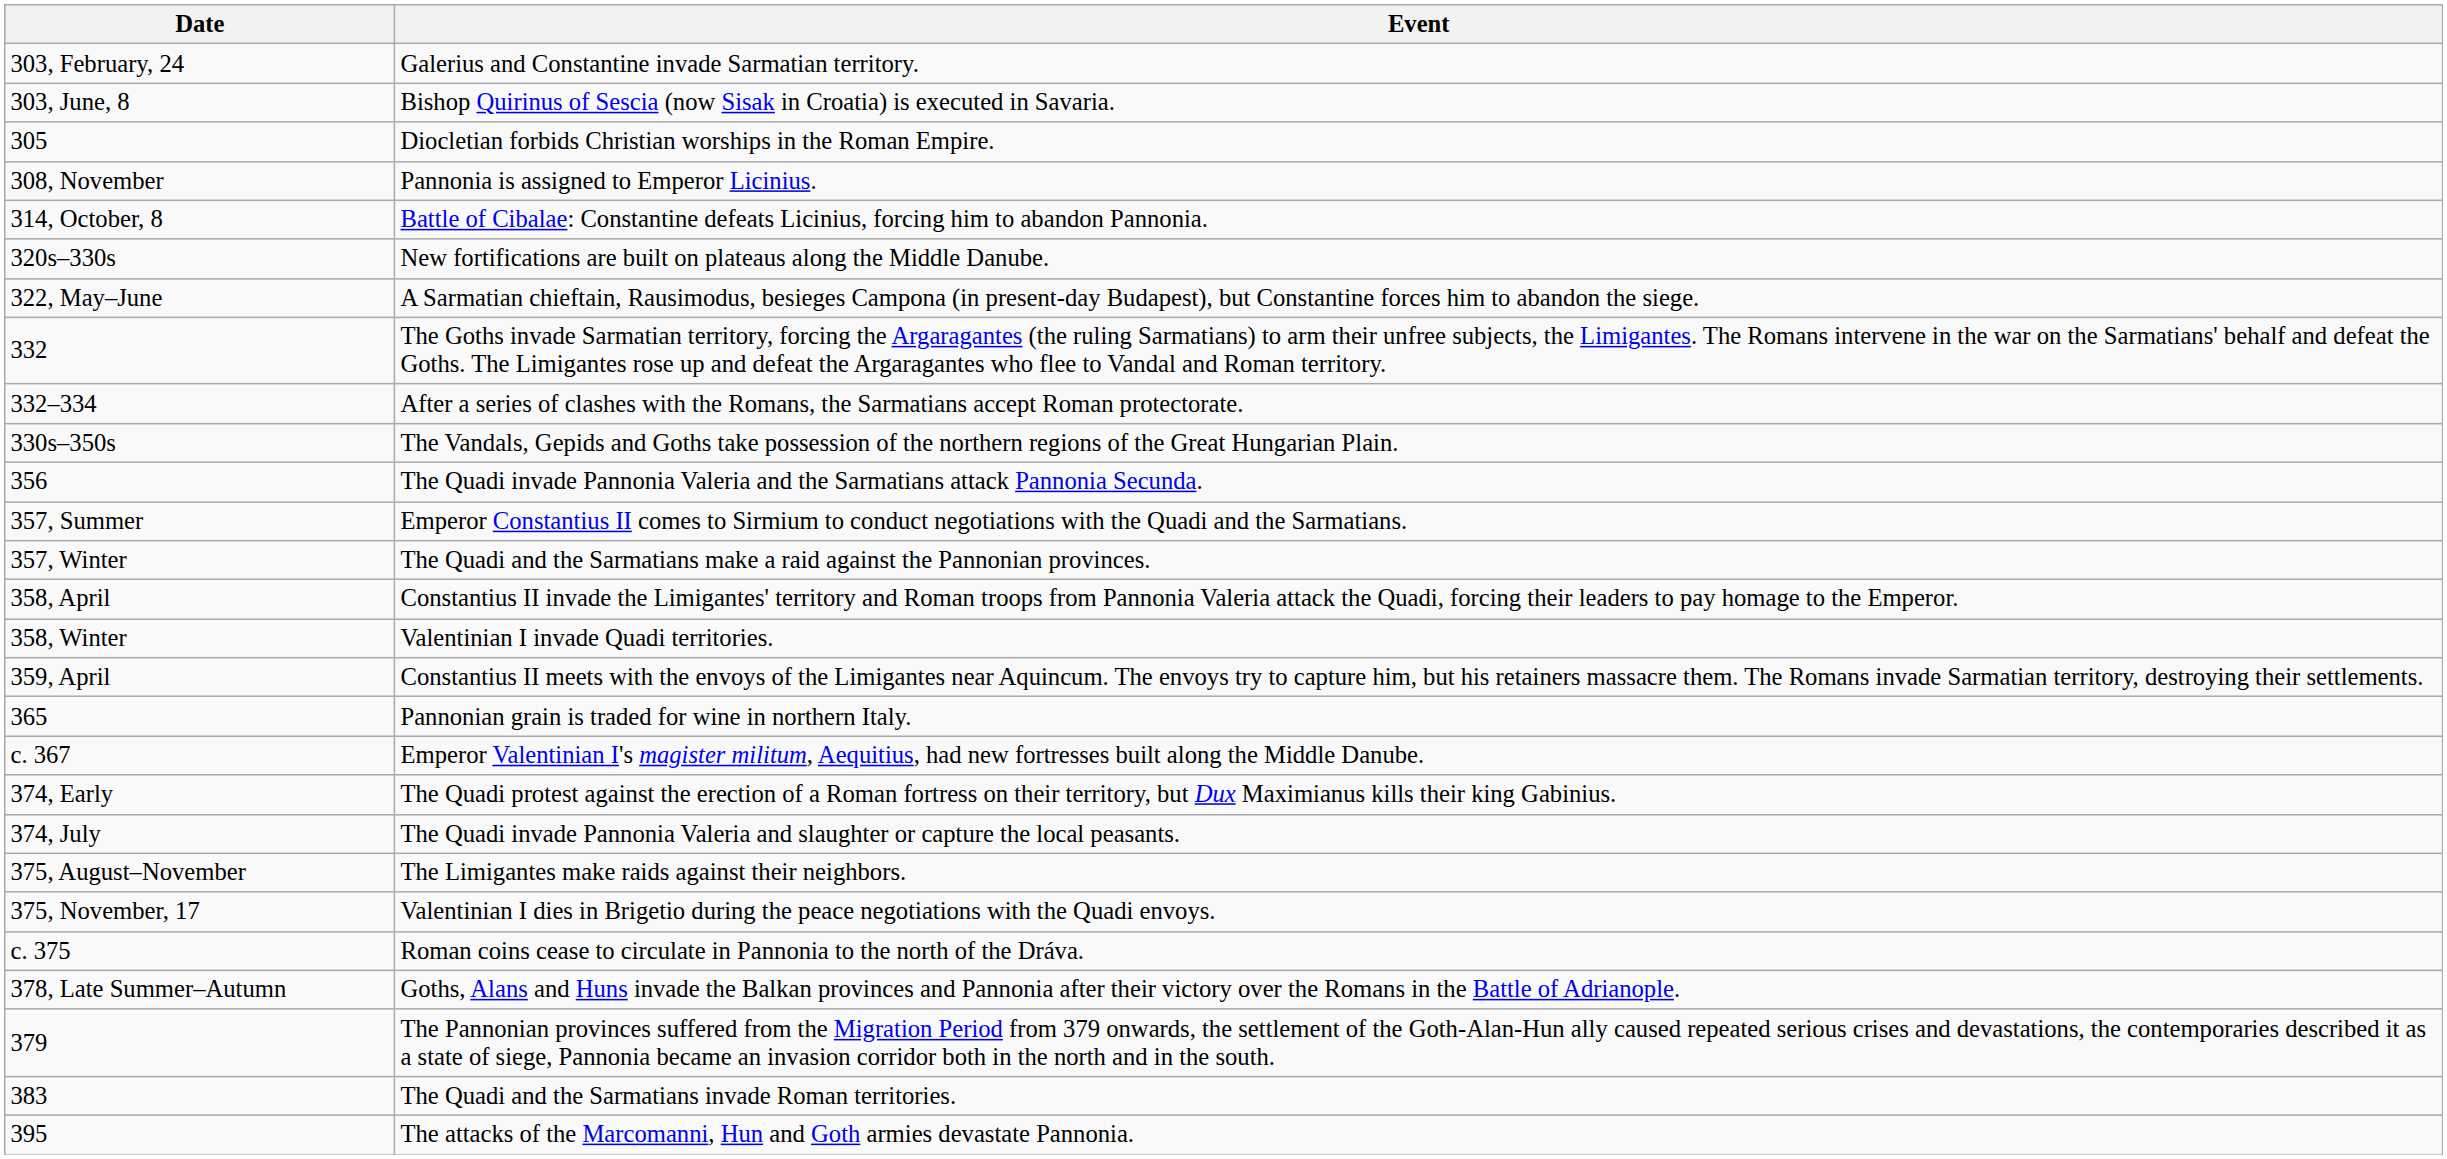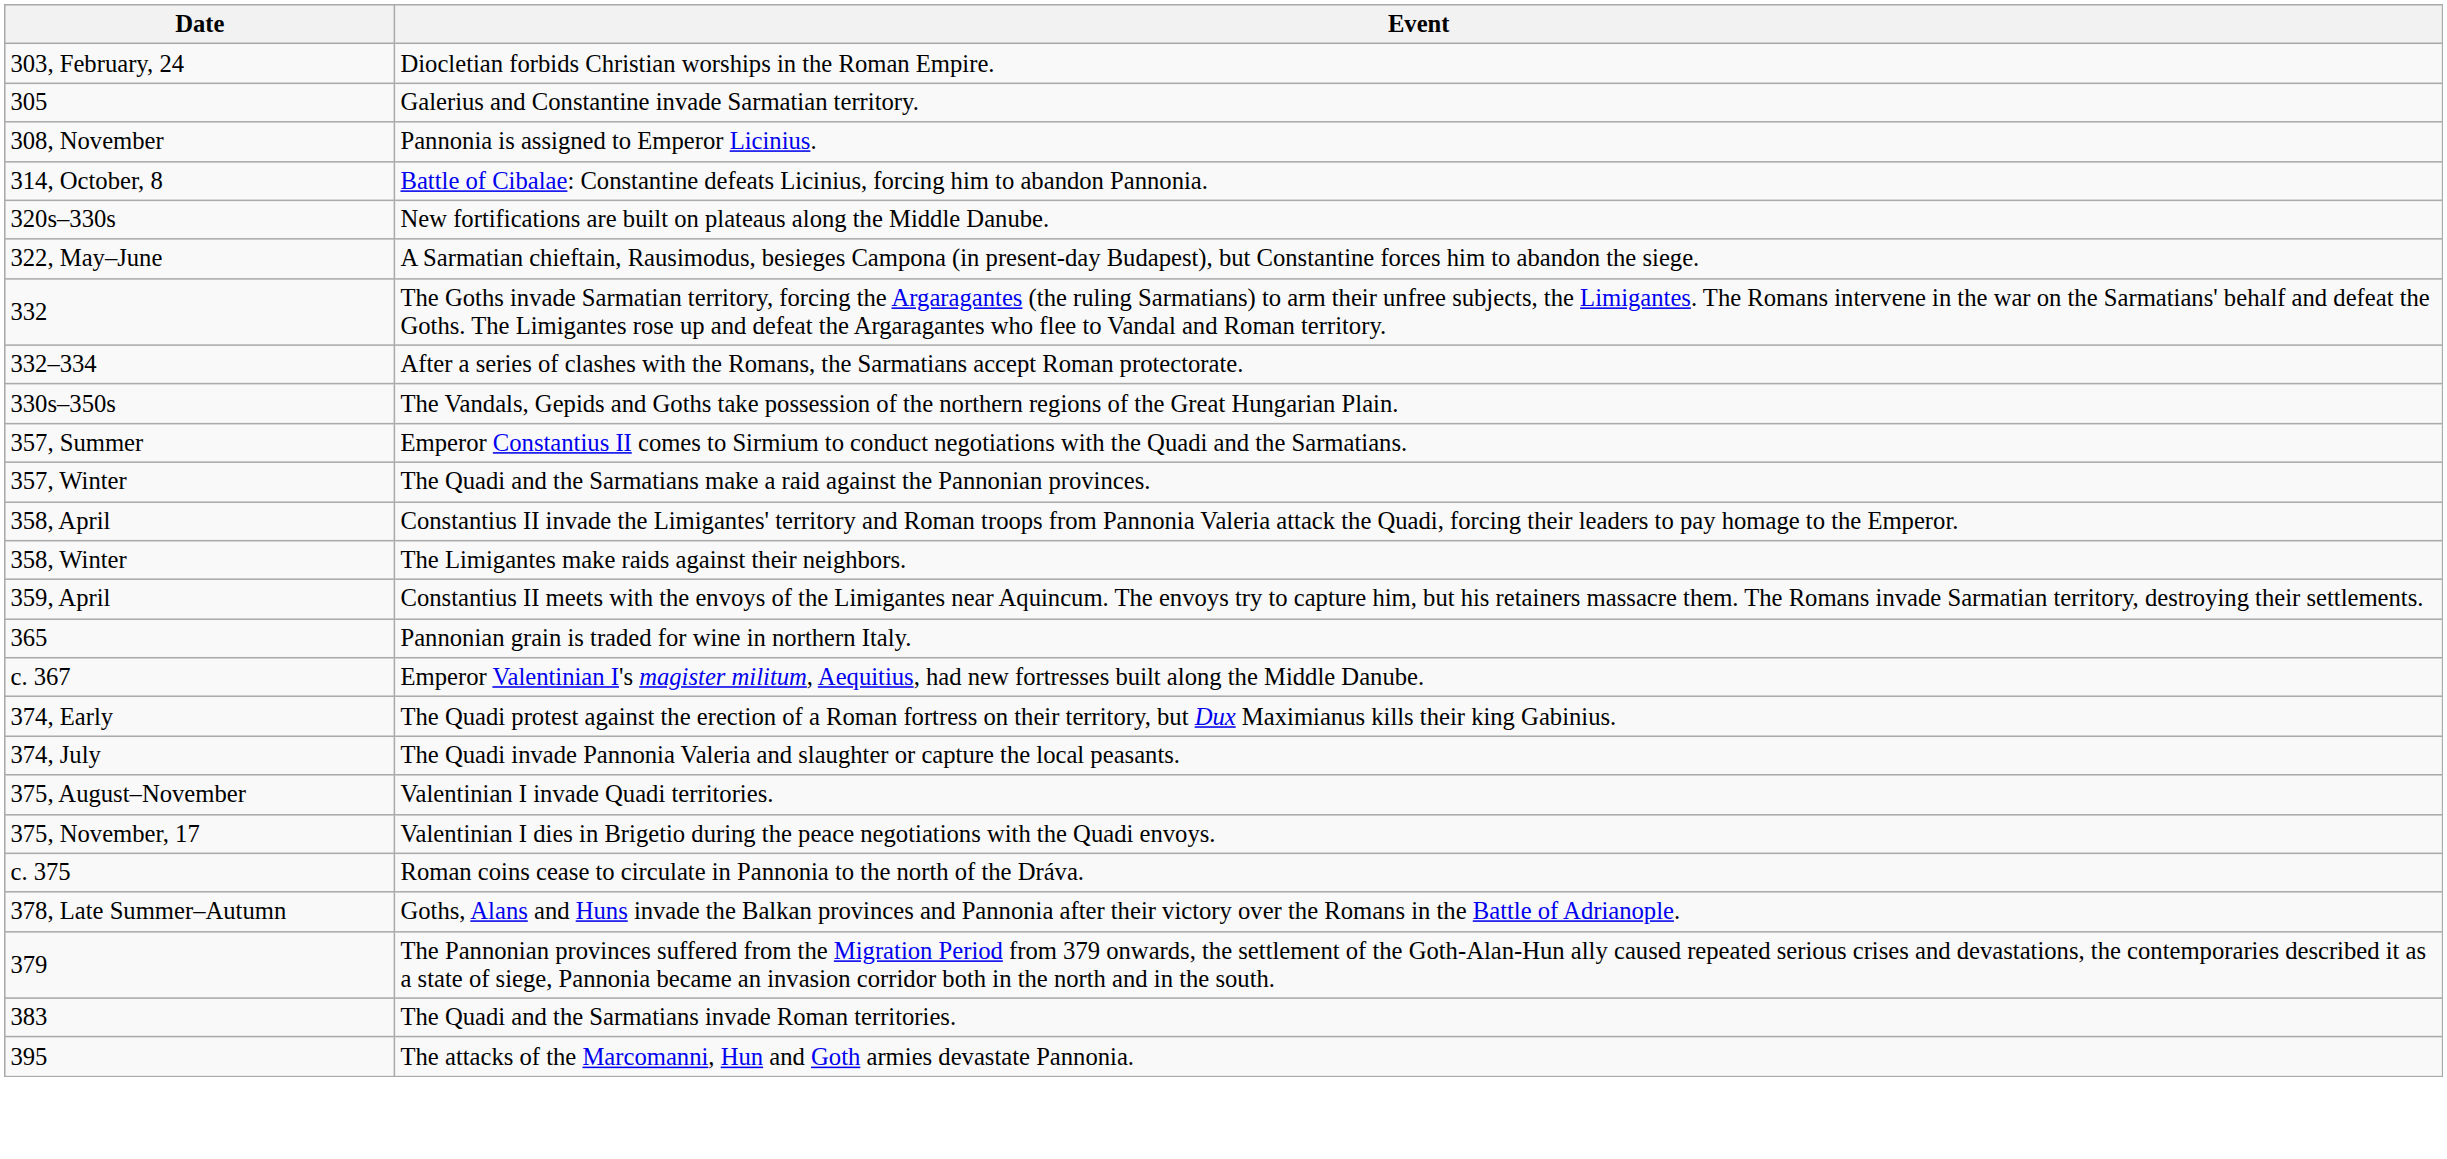 <table class="wikitable" width="100%">
 <tr>
 <th width="16%">Date</th>
 <th width="84%">Event</th>
 </tr>
 <tr>
 <td>303, February, 24</td>
-<td>Galerius and Constantine invade Sarmatian territory.</td>
-</tr>
-<tr>
-<td>303, June, 8</td>
-<td>Bishop <a href='#'>Quirinus of Sescia</a> (now <a href='#'>Sisak</a> in Croatia) is executed in Savaria.</td>
+<td>Diocletian forbids Christian worships in the Roman Empire.</td>
 </tr>
 <tr>
 <td>305</td>
-<td>Diocletian forbids Christian worships in the Roman Empire.</td>
+<td>Galerius and Constantine invade Sarmatian territory.</td>
 </tr>
 <tr>
 <td>308, November</td>
 <td>Pannonia is assigned to Emperor <a href='#'>Licinius</a>.</td>
 </tr>
 <tr>
 <td>314, October, 8</td>
 <td><a href='#'>Battle of Cibalae</a>: Constantine defeats Licinius, forcing him to abandon Pannonia.</td>
 </tr>
 <tr>
 <td>320s–330s</td>
 <td>New fortifications are built on plateaus along the Middle Danube.</td>
 </tr>
 <tr>
 <td>322, May–June</td>
 <td>A Sarmatian chieftain, Rausimodus, besieges Campona (in present-day Budapest), but Constantine forces him to abandon the siege.</td>
 </tr>
 <tr>
 <td>332</td>
 <td>The Goths invade Sarmatian territory, forcing the <a href='#'>Argaragantes</a> (the ruling Sarmatians) to arm their unfree subjects, the <a href='#'>Limigantes</a>. The Romans intervene in the war on the Sarmatians' behalf and defeat the Goths. The Limigantes rose up and defeat the Argaragantes who flee to Vandal and Roman territory.</td>
 </tr>
 <tr>
 <td>332–334</td>
 <td>After a series of clashes with the Romans, the Sarmatians accept Roman protectorate.</td>
 </tr>
 <tr>
 <td>330s–350s</td>
 <td>The Vandals, Gepids and Goths take possession of the northern regions of the Great Hungarian Plain.</td>
 </tr>
 <tr>
-<td>356</td>
-<td>The Quadi invade Pannonia Valeria and the Sarmatians attack <a href='#'>Pannonia Secunda</a>.</td>
-</tr>
-<tr>
 <td>357, Summer</td>
 <td>Emperor <a href='#'>Constantius II</a> comes to Sirmium to conduct negotiations with the Quadi and the Sarmatians.</td>
 </tr>
 <tr>
 <td>357, Winter</td>
 <td>The Quadi and the Sarmatians make a raid against the Pannonian provinces.</td>
 </tr>
 <tr>
 <td>358, April</td>
 <td>Constantius II invade the Limigantes' territory and Roman troops from Pannonia Valeria attack the Quadi, forcing their leaders to pay homage to the Emperor.</td>
 </tr>
 <tr>
 <td>358, Winter</td>
-<td>Valentinian I invade Quadi territories.</td>
+<td>The Limigantes make raids against their neighbors.</td>
 </tr>
 <tr>
 <td>359, April</td>
 <td>Constantius II meets with the envoys of the Limigantes near Aquincum. The envoys try to capture him, but his retainers massacre them. The Romans invade Sarmatian territory, destroying their settlements.</td>
 </tr>
 <tr>
 <td>365</td>
 <td>Pannonian grain is traded for wine in northern Italy.</td>
 </tr>
 <tr>
 <td>c. 367</td>
 <td>Emperor <a href='#'>Valentinian I</a>'s <em><a href='#'>magister militum</a></em>, <a href='#'>Aequitius</a>, had new fortresses built along the Middle Danube.</td>
 </tr>
 <tr>
 <td>374, Early</td>
 <td>The Quadi protest against the erection of a Roman fortress on their territory, but <em><a href='#'>Dux</a></em> Maximianus kills their king Gabinius.</td>
 </tr>
 <tr>
 <td>374, July</td>
 <td>The Quadi invade Pannonia Valeria and slaughter or capture the local peasants.</td>
 </tr>
 <tr>
 <td>375, August–November</td>
-<td>The Limigantes make raids against their neighbors.</td>
+<td>Valentinian I invade Quadi territories.</td>
 </tr>
 <tr>
 <td>375, November, 17</td>
 <td>Valentinian I dies in Brigetio during the peace negotiations with the Quadi envoys.</td>
 </tr>
 <tr>
 <td>c. 375</td>
 <td>Roman coins cease to circulate in Pannonia to the north of the Dráva.</td>
 </tr>
 <tr>
 <td>378, Late Summer–Autumn</td>
 <td>Goths, <a href='#'>Alans</a> and <a href='#'>Huns</a> invade the Balkan provinces and Pannonia after their victory over the Romans in the <a href='#'>Battle of Adrianople</a>.</td>
 </tr>
 <tr>
 <td>379</td>
 <td>The Pannonian provinces suffered from the <a href='#'>Migration Period</a> from 379 onwards, the settlement of the Goth-Alan-Hun ally caused repeated serious crises and devastations, the contemporaries described it as a state of siege, Pannonia became an invasion corridor both in the north and in the south.</td>
 </tr>
 <tr>
 <td>383</td>
 <td>The Quadi and the Sarmatians invade Roman territories.</td>
 </tr>
 <tr>
 <td>395</td>
 <td>The attacks of the <a href='#'>Marcomanni</a>, <a href='#'>Hun</a> and <a href='#'>Goth</a> armies devastate Pannonia.</td>
 </tr>
 </table>
